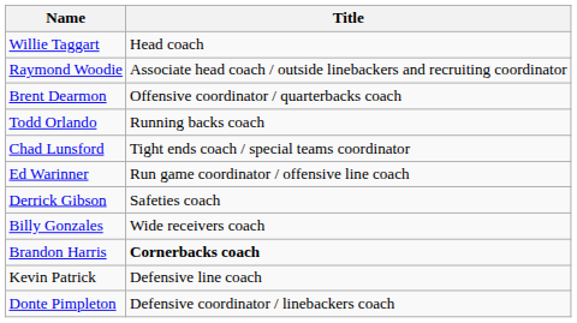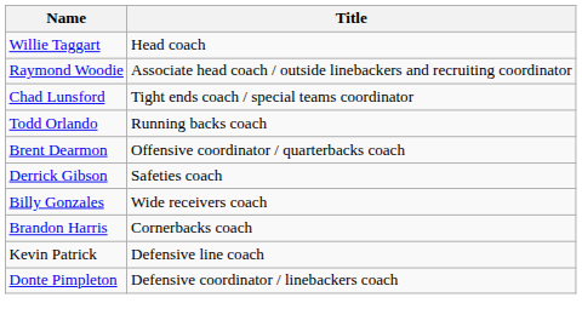 <table class="wikitable" border="1" style="font-size:90%;">
 <tr>
 <th>Name</th>
 <th>Title</th>
 </tr>
 <tr>
 <td><a href='#'>Willie Taggart</a></td>
 <td>Head coach</td>
 </tr>
 <tr>
 <td><a href='#'>Raymond Woodie</a></td>
 <td>Associate head coach / outside linebackers and recruiting coordinator</td>
 </tr>
 <tr>
-<td><a href='#'>Brent Dearmon</a></td>
-<td>Offensive coordinator / quarterbacks coach</td>
+<td><a href='#'>Chad Lunsford</a></td>
+<td>Tight ends coach / special teams coordinator</td>
 </tr>
 <tr>
 <td><a href='#'>Todd Orlando</a></td>
 <td>Running backs coach</td>
 </tr>
 <tr>
-<td><a href='#'>Chad Lunsford</a></td>
-<td>Tight ends coach / special teams coordinator</td>
-</tr>
-<tr>
-<td><a href='#'>Ed Warinner</a></td>
-<td>Run game coordinator / offensive line coach</td>
+<td><a href='#'>Brent Dearmon</a></td>
+<td>Offensive coordinator / quarterbacks coach</td>
 </tr>
 <tr>
 <td><a href='#'>Derrick Gibson</a></td>
 <td>Safeties coach</td>
 </tr>
 <tr>
 <td><a href='#'>Billy Gonzales</a></td>
 <td>Wide receivers coach</td>
 </tr>
 <tr>
 <td><a href='#'>Brandon Harris</a></td>
-<td><strong>Cornerbacks coach</strong></td>
+<td>Cornerbacks coach</td>
 </tr>
 <tr>
 <td>Kevin Patrick</td>
 <td>Defensive line coach</td>
 </tr>
 <tr>
 <td><a href='#'>Donte Pimpleton</a></td>
 <td>Defensive coordinator / linebackers coach</td>
 </tr>
 </table>
